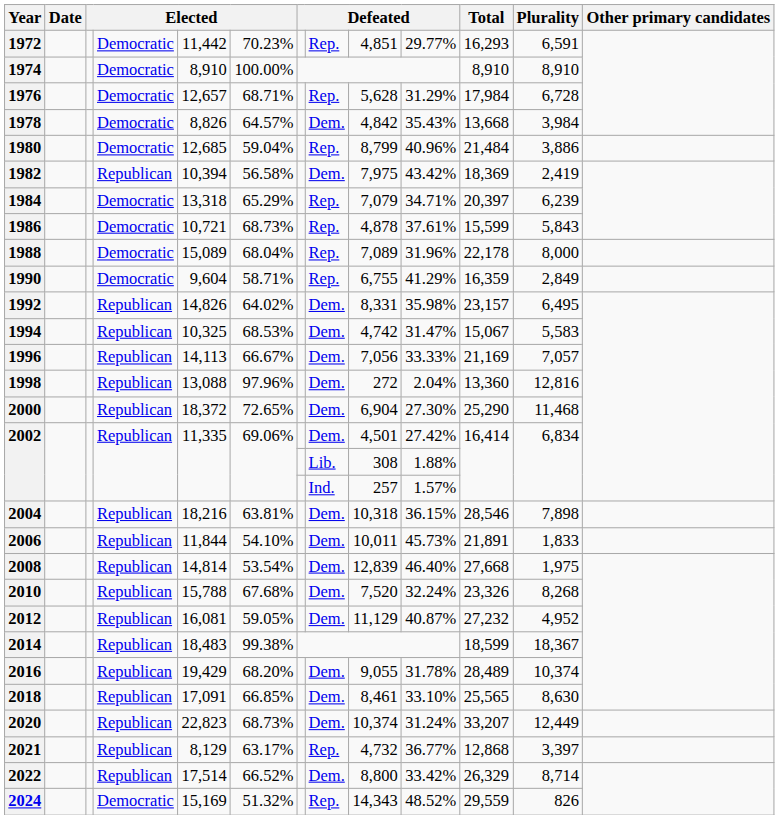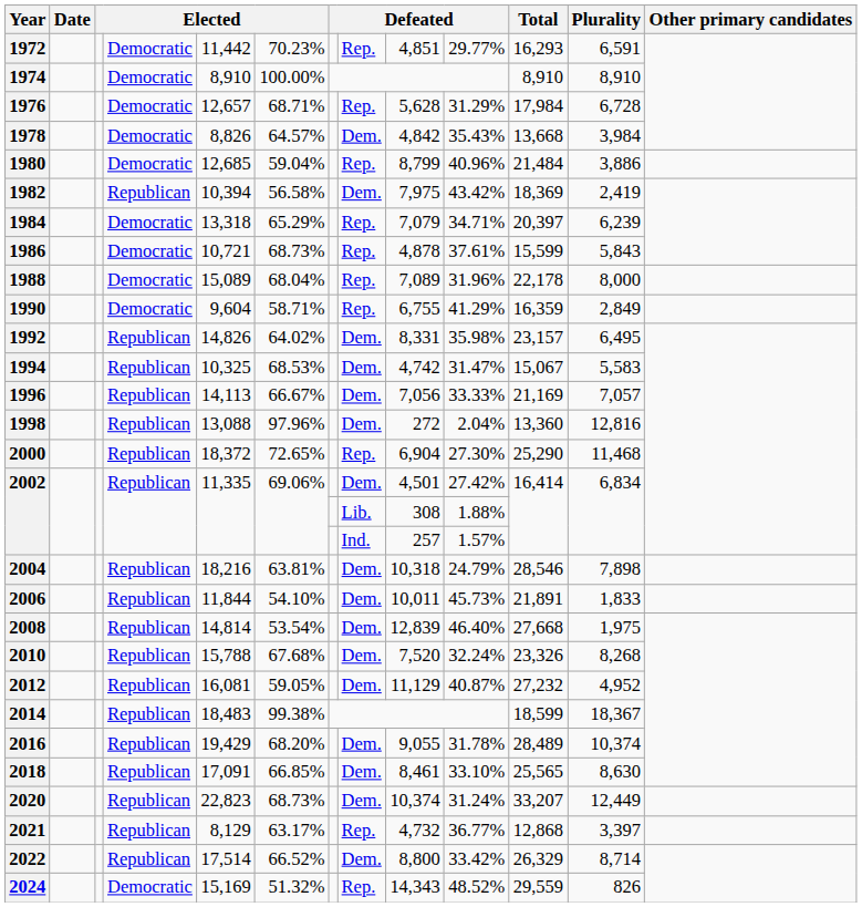 <table class=wikitable>
 <tr>
 <th>Year</th>
 <th>Date</th>
 <th ! colspan="4">Elected</th>
 <th ! colspan="4">Defeated</th>
 <th>Total</th>
 <th>Plurality</th>
 <th>Other primary candidates</th>
 </tr>
 <tr>
 <th valign="top">1972</th>
 <td valign="top"></td>
 <td valign="top"></td>
 <td valign="top" ><a href='#'>Democratic</a></td>
 <td valign="top" align="right">11,442</td>
 <td valign="top" align="right">70.23%</td>
 <td valign="top"></td>
 <td valign="top" ><a href='#'>Rep.</a></td>
 <td valign="top" align="right">4,851</td>
 <td valign="top" align="right">29.77%</td>
 <td valign="top" align="right">16,293</td>
 <td valign="top" align="right">6,591</td>
 <td valign="top" rowspan="4"></td>
 </tr>
 <tr>
 <th valign="top">1974</th>
 <td valign="top"></td>
 <td valign="top"></td>
 <td valign="top" ><a href='#'>Democratic</a></td>
 <td valign="top" align="right">8,910</td>
 <td valign="top" align="right">100.00%</td>
 <td valign="top" colspan="4"></td>
 <td valign="top" align="right">8,910</td>
 <td valign="top" align="right">8,910</td>
 </tr>
 <tr>
 <th valign="top">1976</th>
 <td valign="top"></td>
 <td valign="top"></td>
 <td valign="top" ><a href='#'>Democratic</a></td>
 <td valign="top" align="right">12,657</td>
 <td valign="top" align="right">68.71%</td>
 <td valign="top"></td>
 <td valign="top" ><a href='#'>Rep.</a></td>
 <td valign="top" align="right">5,628</td>
 <td valign="top" align="right">31.29%</td>
 <td valign="top" align="right">17,984</td>
 <td valign="top" align="right">6,728</td>
 </tr>
 <tr>
 <th valign="top">1978</th>
 <td valign="top"></td>
 <td valign="top"></td>
 <td valign="top" ><a href='#'>Democratic</a></td>
 <td valign="top" align="right">8,826</td>
 <td valign="top" align="right">64.57%</td>
 <td valign="top"></td>
 <td valign="top" ><a href='#'>Dem.</a></td>
 <td valign="top" align="right">4,842</td>
 <td valign="top" align="right">35.43%</td>
 <td valign="top" align="right">13,668</td>
 <td valign="top" align="right">3,984</td>
 </tr>
 <tr>
 <th valign="top">1980</th>
 <td valign="top"></td>
 <td valign="top"></td>
 <td valign="top" ><a href='#'>Democratic</a></td>
 <td valign="top" align="right">12,685</td>
 <td valign="top" align="right">59.04%</td>
 <td valign="top"></td>
 <td valign="top" ><a href='#'>Rep.</a></td>
 <td valign="top" align="right">8,799</td>
 <td valign="top" align="right">40.96%</td>
 <td valign="top" align="right">21,484</td>
 <td valign="top" align="right">3,886</td>
 <td valign="top"></td>
 </tr>
 <tr>
 <th valign="top">1982</th>
 <td valign="top"></td>
 <td valign="top"></td>
 <td valign="top" ><a href='#'>Republican</a></td>
 <td valign="top" align="right">10,394</td>
 <td valign="top" align="right">56.58%</td>
 <td valign="top"></td>
 <td valign="top" ><a href='#'>Dem.</a></td>
 <td valign="top" align="right">7,975</td>
 <td valign="top" align="right">43.42%</td>
 <td valign="top" align="right">18,369</td>
 <td valign="top" align="right">2,419</td>
 <td valign="top" rowspan="3"></td>
 </tr>
 <tr>
 <th valign="top">1984</th>
 <td valign="top"></td>
 <td valign="top"></td>
 <td valign="top" ><a href='#'>Democratic</a></td>
 <td valign="top" align="right">13,318</td>
 <td valign="top" align="right">65.29%</td>
 <td valign="top"></td>
 <td valign="top" ><a href='#'>Rep.</a></td>
 <td valign="top" align="right">7,079</td>
 <td valign="top" align="right">34.71%</td>
 <td valign="top" align="right">20,397</td>
 <td valign="top" align="right">6,239</td>
 </tr>
 <tr>
 <th valign="top">1986</th>
 <td valign="top"></td>
 <td valign="top"></td>
 <td valign="top" ><a href='#'>Democratic</a></td>
 <td valign="top" align="right">10,721</td>
 <td valign="top" align="right">68.73%</td>
 <td valign="top"></td>
 <td valign="top" ><a href='#'>Rep.</a></td>
 <td valign="top" align="right">4,878</td>
 <td valign="top" align="right">37.61%</td>
 <td valign="top" align="right">15,599</td>
 <td valign="top" align="right">5,843</td>
 </tr>
 <tr>
 <th valign="top">1988</th>
 <td valign="top"></td>
 <td valign="top"></td>
 <td valign="top" ><a href='#'>Democratic</a></td>
 <td valign="top" align="right">15,089</td>
 <td valign="top" align="right">68.04%</td>
 <td valign="top"></td>
 <td valign="top" ><a href='#'>Rep.</a></td>
 <td valign="top" align="right">7,089</td>
 <td valign="top" align="right">31.96%</td>
 <td valign="top" align="right">22,178</td>
 <td valign="top" align="right">8,000</td>
 <td valign="top"></td>
 </tr>
 <tr>
 <th valign="top">1990</th>
 <td valign="top"></td>
 <td valign="top"></td>
 <td valign="top" ><a href='#'>Democratic</a></td>
 <td valign="top" align="right">9,604</td>
 <td valign="top" align="right">58.71%</td>
 <td valign="top"></td>
 <td valign="top" ><a href='#'>Rep.</a></td>
 <td valign="top" align="right">6,755</td>
 <td valign="top" align="right">41.29%</td>
 <td valign="top" align="right">16,359</td>
 <td valign="top" align="right">2,849</td>
 <td valign="top"><br></td>
 </tr>
 <tr>
 <th valign="top">1992</th>
 <td valign="top"></td>
 <td valign="top"></td>
 <td valign="top" ><a href='#'>Republican</a></td>
 <td valign="top" align="right">14,826</td>
 <td valign="top" align="right">64.02%</td>
 <td valign="top"></td>
 <td valign="top" ><a href='#'>Dem.</a></td>
 <td valign="top" align="right">8,331</td>
 <td valign="top" align="right">35.98%</td>
 <td valign="top" align="right">23,157</td>
 <td valign="top" align="right">6,495</td>
 <td valign="top" rowspan="8"></td>
 </tr>
 <tr>
 <th valign="top">1994</th>
 <td valign="top"></td>
 <td valign="top"></td>
 <td valign="top" ><a href='#'>Republican</a></td>
 <td valign="top" align="right">10,325</td>
 <td valign="top" align="right">68.53%</td>
 <td valign="top"></td>
 <td valign="top" ><a href='#'>Dem.</a></td>
 <td valign="top" align="right">4,742</td>
 <td valign="top" align="right">31.47%</td>
 <td valign="top" align="right">15,067</td>
 <td valign="top" align="right">5,583</td>
 </tr>
 <tr>
 <th valign="top">1996</th>
 <td valign="top"></td>
 <td valign="top"></td>
 <td valign="top" ><a href='#'>Republican</a></td>
 <td valign="top" align="right">14,113</td>
 <td valign="top" align="right">66.67%</td>
 <td valign="top"></td>
 <td valign="top" ><a href='#'>Dem.</a></td>
 <td valign="top" align="right">7,056</td>
 <td valign="top" align="right">33.33%</td>
 <td valign="top" align="right">21,169</td>
 <td valign="top" align="right">7,057</td>
 </tr>
 <tr>
 <th valign="top">1998</th>
 <td valign="top"></td>
 <td valign="top"></td>
 <td valign="top" ><a href='#'>Republican</a></td>
 <td valign="top" align="right">13,088</td>
 <td valign="top" align="right">97.96%</td>
 <td valign="top"></td>
 <td valign="top" ><a href='#'>Dem.</a></td>
 <td valign="top" align="right">272</td>
 <td valign="top" align="right">2.04%</td>
 <td valign="top" align="right">13,360</td>
 <td valign="top" align="right">12,816</td>
 </tr>
 <tr>
 <th valign="top">2000</th>
 <td valign="top"></td>
 <td valign="top"></td>
 <td valign="top" ><a href='#'>Republican</a></td>
 <td valign="top" align="right">18,372</td>
 <td valign="top" align="right">72.65%</td>
 <td valign="top"></td>
-<td valign="top" ><a href='#'>Dem.</a></td>
+<td valign="top" ><a href='#'>Rep.</a></td>
 <td valign="top" align="right">6,904</td>
 <td valign="top" align="right">27.30%</td>
 <td valign="top" align="right">25,290</td>
 <td valign="top" align="right">11,468</td>
 </tr>
 <tr>
 <th rowspan="3" valign="top">2002</th>
 <td rowspan="3" valign="top"></td>
 <td rowspan="3" valign="top"></td>
 <td rowspan="3" valign="top" ><a href='#'>Republican</a></td>
 <td rowspan="3" valign="top" align="right">11,335</td>
 <td rowspan="3" valign="top" align="right">69.06%</td>
 <td valign="top"></td>
 <td valign="top" ><a href='#'>Dem.</a></td>
 <td valign="top" align="right">4,501</td>
 <td valign="top" align="right">27.42%</td>
 <td rowspan="3" valign="top" align="right">16,414</td>
 <td rowspan="3" valign="top" align="right">6,834</td>
 </tr>
 <tr>
 <td valign="top"></td>
 <td valign="top" ><a href='#'>Lib.</a></td>
 <td valign="top" align="right">308</td>
 <td valign="top" align="right">1.88%</td>
 </tr>
 <tr>
 <td valign="top"></td>
 <td valign="top" ><a href='#'>Ind.</a></td>
 <td valign="top" align="right">257</td>
 <td valign="top" align="right">1.57%</td>
 </tr>
 <tr>
 <th valign="top">2004</th>
 <td valign="top"></td>
 <td valign="top"></td>
 <td valign="top" ><a href='#'>Republican</a></td>
 <td valign="top" align="right">18,216</td>
 <td valign="top" align="right">63.81%</td>
 <td valign="top"></td>
 <td valign="top" ><a href='#'>Dem.</a></td>
 <td valign="top" align="right">10,318</td>
-<td valign="top" align="right">36.15%</td>
+<td valign="top" align="right">24.79%</td>
 <td valign="top" align="right">28,546</td>
 <td valign="top" align="right">7,898</td>
 <td valign="top"></td>
 </tr>
 <tr>
 <th valign="top">2006</th>
 <td valign="top"></td>
 <td valign="top"></td>
 <td valign="top" ><a href='#'>Republican</a></td>
 <td valign="top" align="right">11,844</td>
 <td valign="top" align="right">54.10%</td>
 <td valign="top"></td>
 <td valign="top" ><a href='#'>Dem.</a></td>
 <td valign="top" align="right">10,011</td>
 <td valign="top" align="right">45.73%</td>
 <td valign="top" align="right">21,891</td>
 <td valign="top" align="right">1,833</td>
 <td valign="top"><br></td>
 </tr>
 <tr>
 <th valign="top">2008</th>
 <td valign="top"></td>
 <td valign="top"></td>
 <td valign="top" ><a href='#'>Republican</a></td>
 <td valign="top" align="right">14,814</td>
 <td valign="top" align="right">53.54%</td>
 <td valign="top"></td>
 <td valign="top" ><a href='#'>Dem.</a></td>
 <td valign="top" align="right">12,839</td>
 <td valign="top" align="right">46.40%</td>
 <td valign="top" align="right">27,668</td>
 <td valign="top" align="right">1,975</td>
 <td valign="top" rowspan="6"></td>
 </tr>
 <tr>
 <th valign="top">2010</th>
 <td valign="top"></td>
 <td valign="top"></td>
 <td valign="top" ><a href='#'>Republican</a></td>
 <td valign="top" align="right">15,788</td>
 <td valign="top" align="right">67.68%</td>
 <td valign="top"></td>
 <td valign="top" ><a href='#'>Dem.</a></td>
 <td valign="top" align="right">7,520</td>
 <td valign="top" align="right">32.24%</td>
 <td valign="top" align="right">23,326</td>
 <td valign="top" align="right">8,268</td>
 </tr>
 <tr>
 <th valign="top">2012</th>
 <td valign="top"></td>
 <td valign="top"></td>
 <td valign="top" ><a href='#'>Republican</a></td>
 <td valign="top" align="right">16,081</td>
 <td valign="top" align="right">59.05%</td>
 <td valign="top"></td>
 <td valign="top" ><a href='#'>Dem.</a></td>
 <td valign="top" align="right">11,129</td>
 <td valign="top" align="right">40.87%</td>
 <td valign="top" align="right">27,232</td>
 <td valign="top" align="right">4,952</td>
 </tr>
 <tr>
 <th valign="top">2014</th>
 <td valign="top"></td>
 <td valign="top"></td>
 <td valign="top" ><a href='#'>Republican</a></td>
 <td valign="top" align="right">18,483</td>
 <td valign="top" align="right">99.38%</td>
 <td valign="top" colspan="4"></td>
 <td valign="top" align="right">18,599</td>
 <td valign="top" align="right">18,367</td>
 </tr>
 <tr>
 <th valign="top">2016</th>
 <td valign="top"></td>
 <td valign="top"></td>
 <td valign="top" ><a href='#'>Republican</a></td>
 <td valign="top" align="right">19,429</td>
 <td valign="top" align="right">68.20%</td>
 <td valign="top"></td>
 <td valign="top" ><a href='#'>Dem.</a></td>
 <td valign="top" align="right">9,055</td>
 <td valign="top" align="right">31.78%</td>
 <td valign="top" align="right">28,489</td>
 <td valign="top" align="right">10,374</td>
 </tr>
 <tr>
 <th valign="top">2018</th>
 <td valign="top"></td>
 <td valign="top"></td>
 <td valign="top" ><a href='#'>Republican</a></td>
 <td valign="top" align="right">17,091</td>
 <td valign="top" align="right">66.85%</td>
 <td valign="top"></td>
 <td valign="top" ><a href='#'>Dem.</a></td>
 <td valign="top" align="right">8,461</td>
 <td valign="top" align="right">33.10%</td>
 <td valign="top" align="right">25,565</td>
 <td valign="top" align="right">8,630</td>
 </tr>
 <tr>
 <th valign="top">2020</th>
 <td valign="top"></td>
 <td valign="top"></td>
 <td valign="top" ><a href='#'>Republican</a></td>
 <td valign="top" align="right">22,823</td>
 <td valign="top" align="right">68.73%</td>
 <td valign="top"></td>
 <td valign="top" ><a href='#'>Dem.</a></td>
 <td valign="top" align="right">10,374</td>
 <td valign="top" align="right">31.24%</td>
 <td valign="top" align="right">33,207</td>
 <td valign="top" align="right">12,449</td>
 <td valign="top"></td>
 </tr>
 <tr>
 <th valign="top">2021</th>
 <td valign="top"></td>
 <td valign="top"></td>
 <td valign="top" ><a href='#'>Republican</a></td>
 <td valign="top" align="right">8,129</td>
 <td valign="top" align="right">63.17%</td>
 <td valign="top"></td>
 <td valign="top" ><a href='#'>Rep.</a></td>
 <td valign="top" align="right">4,732</td>
 <td valign="top" align="right">36.77%</td>
 <td valign="top" align="right">12,868</td>
 <td valign="top" align="right">3,397</td>
 <td valign="top"></td>
 </tr>
 <tr>
 <th valign="top">2022</th>
 <td valign="top"></td>
 <td valign="top"></td>
 <td valign="top" ><a href='#'>Republican</a></td>
 <td valign="top" align="right">17,514</td>
 <td valign="top" align="right">66.52%</td>
 <td valign="top"></td>
 <td valign="top" ><a href='#'>Dem.</a></td>
 <td valign="top" align="right">8,800</td>
 <td valign="top" align="right">33.42%</td>
 <td valign="top" align="right">26,329</td>
 <td valign="top" align="right">8,714</td>
 </tr>
 <tr>
 <th valign="top"><a href='#'>2024</a></th>
 <td valign="top"></td>
 <td valign="top"></td>
 <td valign="top" ><a href='#'>Democratic</a></td>
 <td valign="top" align="right">15,169</td>
 <td valign="top" align="right">51.32%</td>
 <td valign="top"></td>
 <td valign="top" ><a href='#'>Rep.</a></td>
 <td valign="top" align="right">14,343</td>
 <td valign="top" align="right">48.52%</td>
 <td valign="top" align="right">29,559</td>
 <td valign="top" align="right">826</td>
 </tr>
 </table>
